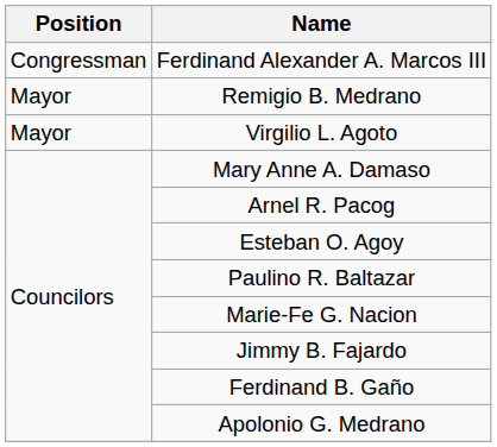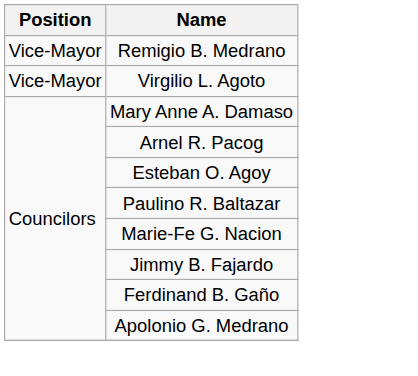 <table class="wikitable" style="line-height:1.20em; font-size:100%;">
 <tr>
 <th>Position</th>
 <th>Name</th>
 </tr>
 <tr>
-<td>Congressman</td>
-<td style="text-align:center;">Ferdinand Alexander A. Marcos III</td>
-</tr>
-<tr>
-<td>Mayor</td>
+<td>Vice-Mayor</td>
 <td style="text-align:center;">Remigio B. Medrano</td>
 </tr>
 <tr>
-<td>Mayor</td>
+<td>Vice-Mayor</td>
 <td style="text-align:center;">Virgilio L. Agoto</td>
 </tr>
 <tr>
 <td rowspan=8>Councilors</td>
 <td style="text-align:center;">Mary Anne A. Damaso</td>
 </tr>
 <tr>
 <td style="text-align:center;">Arnel R. Pacog</td>
 </tr>
 <tr>
 <td style="text-align:center;">Esteban O. Agoy</td>
 </tr>
 <tr>
 <td style="text-align:center;">Paulino R. Baltazar</td>
 </tr>
 <tr>
 <td style="text-align:center;">Marie-Fe G. Nacion</td>
 </tr>
 <tr>
 <td style="text-align:center;">Jimmy B. Fajardo</td>
 </tr>
 <tr>
 <td style="text-align:center;">Ferdinand B. Gaño</td>
 </tr>
 <tr>
 <td style="text-align:center;">Apolonio G. Medrano</td>
 </tr>
 <tr>
 </tr>
 </table>
